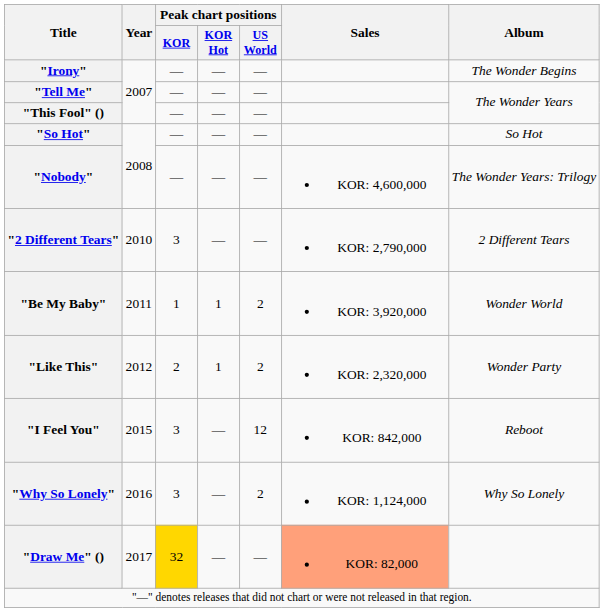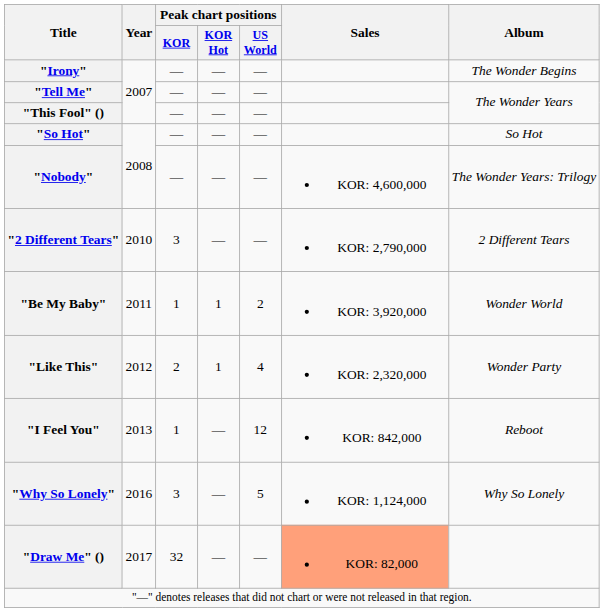 <table class="wikitable plainrowheaders" style="text-align:center;">
 <tr>
 <th scope="col" rowspan="2">Title</th>
 <th scope="col" rowspan="2">Year</th>
 <th scope="col" colspan="3">Peak chart positions</th>
 <th scope="col" rowspan="2" style="width:12em;">Sales</th>
 <th scope="col" rowspan="2">Album</th>
 </tr>
 <tr>
 <th scope="col" style="width:3em;font-size:90%"><a href='#'>KOR</a><br></th>
 <th scope="col" style="width:3em;font-size:90%"><a href='#'>KOR<br>Hot</a><br></th>
 <th scope="col" style="width:3em;font-size:90%"><a href='#'>US<br>World</a><br></th>
 </tr>
 <tr>
 <th scope="row">"<a href='#'>Irony</a>"</th>
 <td rowspan="3">2007</td>
 <td>—</td>
 <td>—</td>
 <td>—</td>
 <td></td>
 <td><em>The Wonder Begins</em></td>
 </tr>
 <tr>
 <th scope="row">"<a href='#'>Tell Me</a>"</th>
 <td>—</td>
 <td>—</td>
 <td>—</td>
 <td></td>
 <td rowspan="2"><em>The Wonder Years</em></td>
 </tr>
 <tr>
 <th scope="row">"This Fool" ()</th>
 <td>—</td>
 <td>—</td>
 <td>—</td>
 <td></td>
 </tr>
 <tr>
 <th scope="row">"<a href='#'>So Hot</a>"</th>
 <td rowspan="2">2008</td>
 <td>—</td>
 <td>—</td>
 <td>—</td>
 <td></td>
 <td><em>So Hot</em></td>
 </tr>
 <tr>
 <th scope="row">"<a href='#'>Nobody</a>"</th>
 <td>—</td>
 <td>—</td>
 <td>—</td>
 <td><br><ul><li>KOR: 4,600,000</li></ul></td>
 <td><em>The Wonder Years: Trilogy</em></td>
 </tr>
 <tr>
 <th scope="row">"<a href='#'>2 Different Tears</a>"</th>
 <td>2010</td>
 <td>3</td>
 <td>—</td>
 <td>—</td>
 <td><br><ul><li>KOR: 2,790,000</li></ul></td>
 <td><em>2 Different Tears</em></td>
 </tr>
 <tr>
 <th scope="row">"Be My Baby"</th>
 <td>2011</td>
 <td>1</td>
 <td>1</td>
 <td>2</td>
 <td><br><ul><li>KOR: 3,920,000</li></ul></td>
 <td><em>Wonder World</em></td>
 </tr>
 <tr>
 <th scope="row">"Like This"</th>
 <td>2012</td>
 <td>2</td>
 <td>1</td>
-<td>2</td>
+<td>4</td>
 <td><br><ul><li>KOR: 2,320,000</li></ul></td>
 <td><em>Wonder Party</em></td>
 </tr>
 <tr>
 <th scope="row">"I Feel You"</th>
-<td>2015</td>
-<td>3</td>
+<td>2013</td>
+<td>1</td>
 <td>—</td>
 <td>12</td>
 <td><br><ul><li>KOR: 842,000</li></ul></td>
 <td><em>Reboot</em></td>
 </tr>
 <tr>
 <th scope="row">"<a href='#'>Why So Lonely</a>"</th>
 <td>2016</td>
 <td>3</td>
 <td>—</td>
-<td>2</td>
+<td>5</td>
 <td><br><ul><li>KOR: 1,124,000</li></ul></td>
 <td><em>Why So Lonely</em></td>
 </tr>
 <tr>
 <th scope="row">"<a href='#'>Draw Me</a>" ()</th>
 <td>2017</td>
-<td style="background: gold;">32</td>
+<td>32</td>
 <td>—</td>
 <td>—</td>
 <td style="background: lightsalmon;"><br><ul><li>KOR: 82,000</li></ul></td>
 <td></td>
 </tr>
 <tr>
 <td colspan="9" style="font-size: 85%">"—" denotes releases that did not chart or were not released in that region.</td>
 </tr>
 </table>
